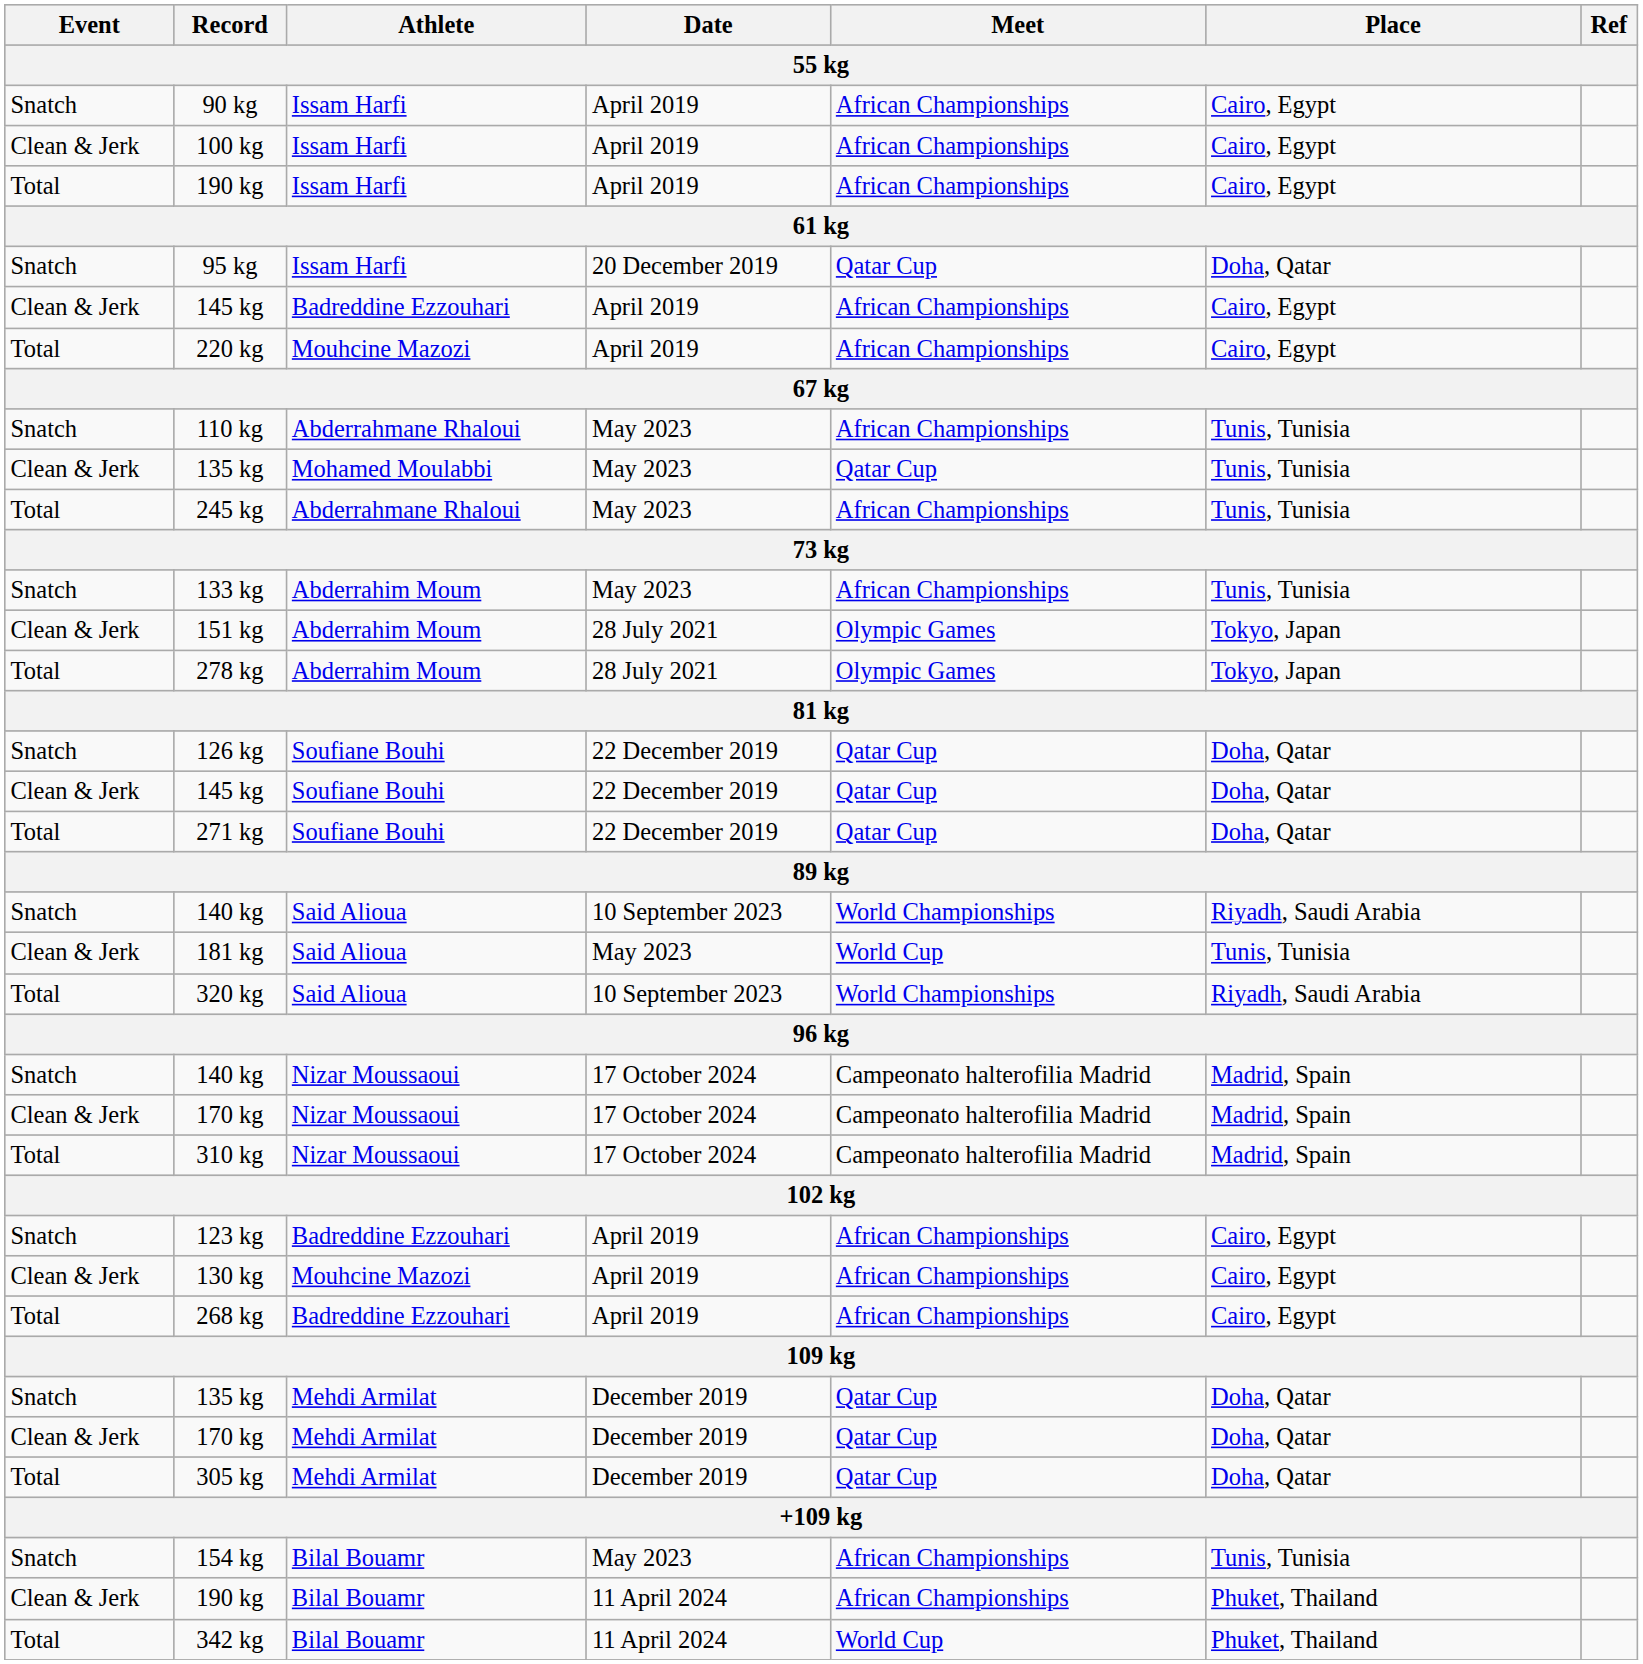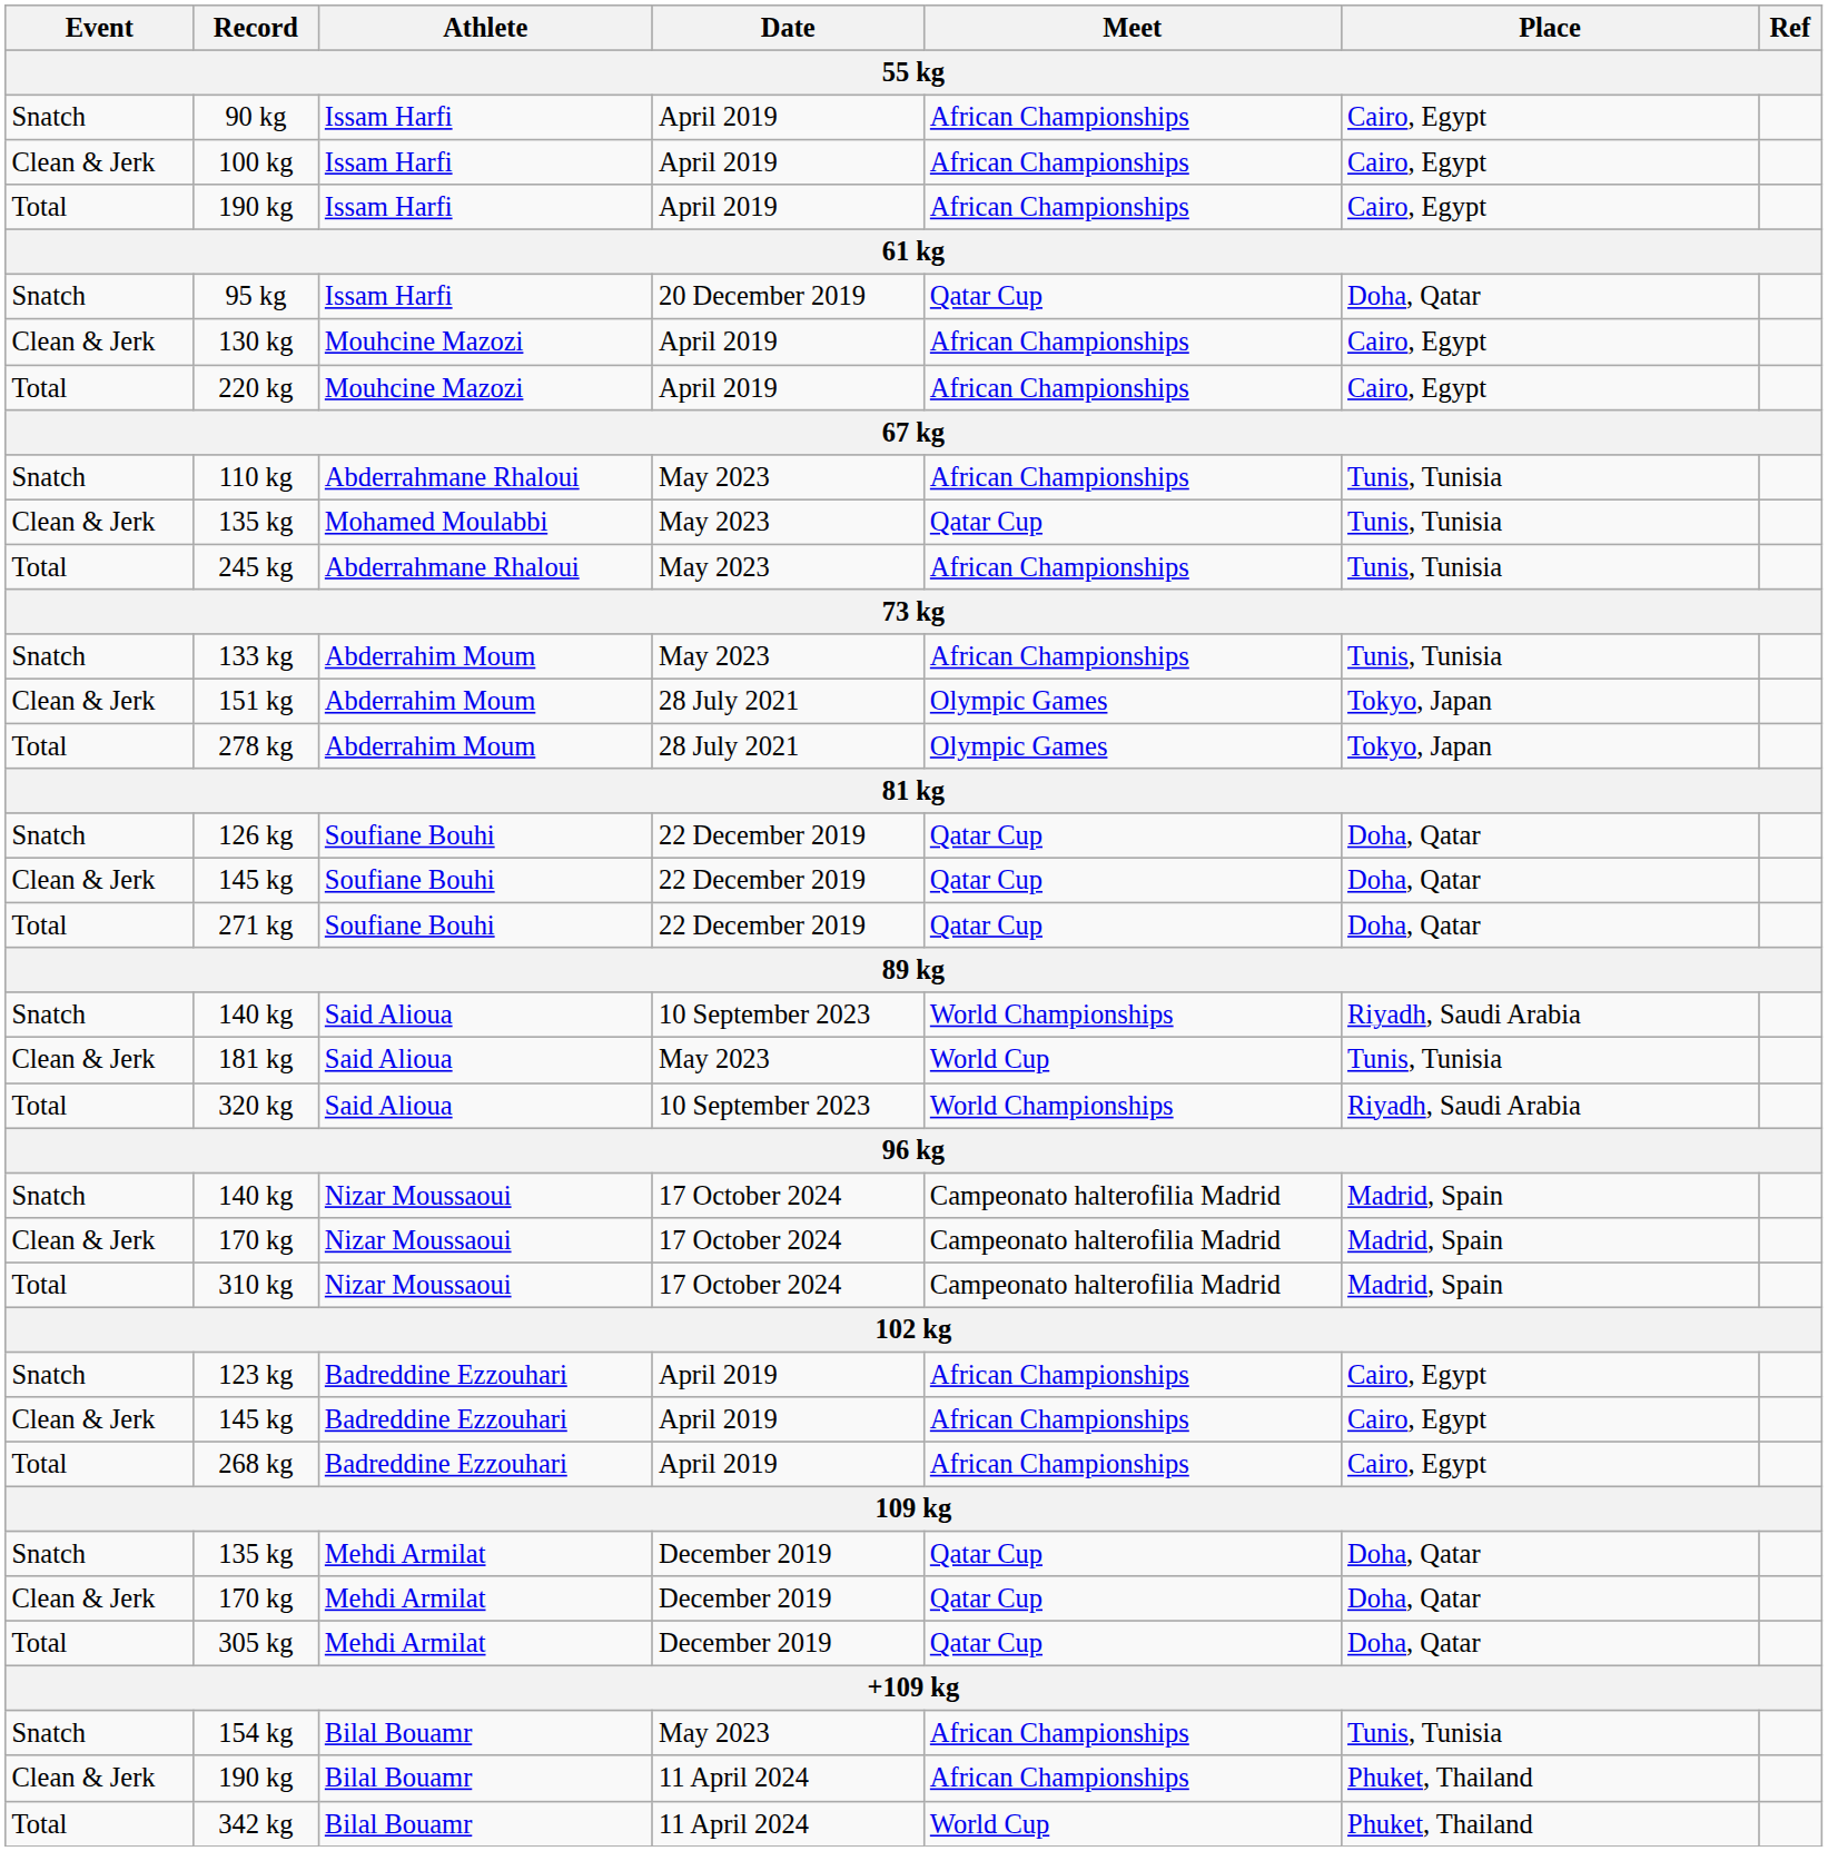 <table class="wikitable" style="font-size:95%;">
 <tr>
 <th width=9%>Event</th>
 <th width=6%>Record</th>
 <th width=16%>Athlete</th>
 <th width=13%>Date</th>
 <th width=20%>Meet</th>
 <th width=20%>Place</th>
 <th width=3%>Ref</th>
 </tr>
 <tr bgcolor="#DDDDDD">
 <th colspan="7">55 kg</th>
 </tr>
 <tr>
 <td>Snatch</td>
 <td align="center">90 kg</td>
 <td><a href='#'>Issam Harfi</a></td>
 <td>April 2019</td>
 <td><a href='#'>African Championships</a></td>
 <td><a href='#'>Cairo</a>, Egypt</td>
 <td></td>
 </tr>
 <tr>
 <td>Clean & Jerk</td>
 <td align="center">100 kg</td>
 <td><a href='#'>Issam Harfi</a></td>
 <td>April 2019</td>
 <td><a href='#'>African Championships</a></td>
 <td><a href='#'>Cairo</a>, Egypt</td>
 <td></td>
 </tr>
 <tr>
 <td>Total</td>
 <td align="center">190 kg</td>
 <td><a href='#'>Issam Harfi</a></td>
 <td>April 2019</td>
 <td><a href='#'>African Championships</a></td>
 <td><a href='#'>Cairo</a>, Egypt</td>
 <td></td>
 </tr>
 <tr bgcolor="#DDDDDD">
 <th colspan="7">61 kg</th>
 </tr>
 <tr>
 <td>Snatch</td>
 <td align="center">95 kg</td>
 <td><a href='#'>Issam Harfi</a></td>
 <td>20 December 2019</td>
 <td><a href='#'>Qatar Cup</a></td>
 <td><a href='#'>Doha</a>, Qatar</td>
 <td></td>
 </tr>
 <tr>
 <td>Clean & Jerk</td>
-<td align="center">145 kg</td>
-<td><a href='#'>Badreddine Ezzouhari</a></td>
+<td align="center">130 kg</td>
+<td><a href='#'>Mouhcine Mazozi</a></td>
 <td>April 2019</td>
 <td><a href='#'>African Championships</a></td>
 <td><a href='#'>Cairo</a>, Egypt</td>
 <td></td>
 </tr>
 <tr>
 <td>Total</td>
 <td align="center">220 kg</td>
 <td><a href='#'>Mouhcine Mazozi</a></td>
 <td>April 2019</td>
 <td><a href='#'>African Championships</a></td>
 <td><a href='#'>Cairo</a>, Egypt</td>
 <td></td>
 </tr>
 <tr bgcolor="#DDDDDD">
 <th colspan="7">67 kg</th>
 </tr>
 <tr>
 <td>Snatch</td>
 <td align="center">110 kg</td>
 <td><a href='#'>Abderrahmane Rhaloui</a></td>
 <td>May 2023</td>
 <td><a href='#'>African Championships</a></td>
 <td><a href='#'>Tunis</a>, Tunisia</td>
 <td></td>
 </tr>
 <tr>
 <td>Clean & Jerk</td>
 <td align="center">135 kg</td>
 <td><a href='#'>Mohamed Moulabbi</a></td>
 <td>May 2023</td>
 <td><a href='#'>Qatar Cup</a></td>
 <td><a href='#'>Tunis</a>, Tunisia</td>
 <td></td>
 </tr>
 <tr>
 <td>Total</td>
 <td align="center">245 kg</td>
 <td><a href='#'>Abderrahmane Rhaloui</a></td>
 <td>May 2023</td>
 <td><a href='#'>African Championships</a></td>
 <td><a href='#'>Tunis</a>, Tunisia</td>
 <td></td>
 </tr>
 <tr bgcolor="#DDDDDD">
 <th colspan="7">73 kg</th>
 </tr>
 <tr>
 <td>Snatch</td>
 <td align="center">133 kg</td>
 <td><a href='#'>Abderrahim Moum</a></td>
 <td>May 2023</td>
 <td><a href='#'>African Championships</a></td>
 <td><a href='#'>Tunis</a>, Tunisia</td>
 <td></td>
 </tr>
 <tr>
 <td>Clean & Jerk</td>
 <td align="center">151 kg</td>
 <td><a href='#'>Abderrahim Moum</a></td>
 <td>28 July 2021</td>
 <td><a href='#'>Olympic Games</a></td>
 <td><a href='#'>Tokyo</a>, Japan</td>
 <td></td>
 </tr>
 <tr>
 <td>Total</td>
 <td align="center">278 kg</td>
 <td><a href='#'>Abderrahim Moum</a></td>
 <td>28 July 2021</td>
 <td><a href='#'>Olympic Games</a></td>
 <td><a href='#'>Tokyo</a>, Japan</td>
 <td></td>
 </tr>
 <tr bgcolor="#DDDDDD">
 <th colspan="7">81 kg</th>
 </tr>
 <tr>
 <td>Snatch</td>
 <td align="center">126 kg</td>
 <td><a href='#'>Soufiane Bouhi</a></td>
 <td>22 December 2019</td>
 <td><a href='#'>Qatar Cup</a></td>
 <td><a href='#'>Doha</a>, Qatar</td>
 <td></td>
 </tr>
 <tr>
 <td>Clean & Jerk</td>
 <td align="center">145 kg</td>
 <td><a href='#'>Soufiane Bouhi</a></td>
 <td>22 December 2019</td>
 <td><a href='#'>Qatar Cup</a></td>
 <td><a href='#'>Doha</a>, Qatar</td>
 <td></td>
 </tr>
 <tr>
 <td>Total</td>
 <td align="center">271 kg</td>
 <td><a href='#'>Soufiane Bouhi</a></td>
 <td>22 December 2019</td>
 <td><a href='#'>Qatar Cup</a></td>
 <td><a href='#'>Doha</a>, Qatar</td>
 <td></td>
 </tr>
 <tr bgcolor="#DDDDDD">
 <th colspan="7">89 kg</th>
 </tr>
 <tr>
 <td>Snatch</td>
 <td align="center">140 kg</td>
 <td><a href='#'>Said Alioua</a></td>
 <td>10 September 2023</td>
 <td><a href='#'>World Championships</a></td>
 <td><a href='#'>Riyadh</a>, Saudi Arabia</td>
 <td></td>
 </tr>
 <tr>
 <td>Clean & Jerk</td>
 <td align="center">181 kg</td>
 <td><a href='#'>Said Alioua</a></td>
 <td>May 2023</td>
 <td><a href='#'>World Cup</a></td>
 <td><a href='#'>Tunis</a>, Tunisia</td>
 <td></td>
 </tr>
 <tr>
 <td>Total</td>
 <td align="center">320 kg</td>
 <td><a href='#'>Said Alioua</a></td>
 <td>10 September 2023</td>
 <td><a href='#'>World Championships</a></td>
 <td><a href='#'>Riyadh</a>, Saudi Arabia</td>
 <td></td>
 </tr>
 <tr bgcolor="#DDDDDD">
 <th colspan="7">96 kg</th>
 </tr>
 <tr>
 <td>Snatch</td>
 <td align="center">140 kg</td>
 <td><a href='#'>Nizar Moussaoui</a></td>
 <td>17 October 2024</td>
 <td>Campeonato halterofilia Madrid</td>
 <td><a href='#'>Madrid</a>, Spain</td>
 <td></td>
 </tr>
 <tr>
 <td>Clean & Jerk</td>
 <td align="center">170 kg</td>
 <td><a href='#'>Nizar Moussaoui</a></td>
 <td>17 October 2024</td>
 <td>Campeonato halterofilia Madrid</td>
 <td><a href='#'>Madrid</a>, Spain</td>
 <td></td>
 </tr>
 <tr>
 <td>Total</td>
 <td align="center">310 kg</td>
 <td><a href='#'>Nizar Moussaoui</a></td>
 <td>17 October 2024</td>
 <td>Campeonato halterofilia Madrid</td>
 <td><a href='#'>Madrid</a>, Spain</td>
 <td></td>
 </tr>
 <tr bgcolor="#DDDDDD">
 <th colspan="7">102 kg</th>
 </tr>
 <tr>
 <td>Snatch</td>
 <td align="center">123 kg</td>
 <td><a href='#'>Badreddine Ezzouhari</a></td>
 <td>April 2019</td>
 <td><a href='#'>African Championships</a></td>
 <td><a href='#'>Cairo</a>, Egypt</td>
 <td></td>
 </tr>
 <tr>
 <td>Clean & Jerk</td>
-<td align="center">130 kg</td>
-<td><a href='#'>Mouhcine Mazozi</a></td>
+<td align="center">145 kg</td>
+<td><a href='#'>Badreddine Ezzouhari</a></td>
 <td>April 2019</td>
 <td><a href='#'>African Championships</a></td>
 <td><a href='#'>Cairo</a>, Egypt</td>
 <td></td>
 </tr>
 <tr>
 <td>Total</td>
 <td align="center">268 kg</td>
 <td><a href='#'>Badreddine Ezzouhari</a></td>
 <td>April 2019</td>
 <td><a href='#'>African Championships</a></td>
 <td><a href='#'>Cairo</a>, Egypt</td>
 <td></td>
 </tr>
 <tr bgcolor="#DDDDDD">
 <th colspan="7">109 kg</th>
 </tr>
 <tr>
 <td>Snatch</td>
 <td align="center">135 kg</td>
 <td><a href='#'>Mehdi Armilat</a></td>
 <td>December 2019</td>
 <td><a href='#'>Qatar Cup</a></td>
 <td><a href='#'>Doha</a>, Qatar</td>
 <td></td>
 </tr>
 <tr>
 <td>Clean & Jerk</td>
 <td align="center">170 kg</td>
 <td><a href='#'>Mehdi Armilat</a></td>
 <td>December 2019</td>
 <td><a href='#'>Qatar Cup</a></td>
 <td><a href='#'>Doha</a>, Qatar</td>
 <td></td>
 </tr>
 <tr>
 <td>Total</td>
 <td align="center">305 kg</td>
 <td><a href='#'>Mehdi Armilat</a></td>
 <td>December 2019</td>
 <td><a href='#'>Qatar Cup</a></td>
 <td><a href='#'>Doha</a>, Qatar</td>
 <td></td>
 </tr>
 <tr bgcolor="#DDDDDD">
 <th colspan="7">+109 kg</th>
 </tr>
 <tr>
 <td>Snatch</td>
 <td align="center">154 kg</td>
 <td><a href='#'>Bilal Bouamr</a></td>
 <td>May 2023</td>
 <td><a href='#'>African Championships</a></td>
 <td><a href='#'>Tunis</a>, Tunisia</td>
 <td></td>
 </tr>
 <tr>
 <td>Clean & Jerk</td>
 <td align="center">190 kg</td>
 <td><a href='#'>Bilal Bouamr</a></td>
 <td>11 April 2024</td>
 <td><a href='#'>African Championships</a></td>
 <td><a href='#'>Phuket</a>, Thailand</td>
 <td></td>
 </tr>
 <tr>
 <td>Total</td>
 <td align="center">342 kg</td>
 <td><a href='#'>Bilal Bouamr</a></td>
 <td>11 April 2024</td>
 <td><a href='#'>World Cup</a></td>
 <td><a href='#'>Phuket</a>, Thailand</td>
 <td></td>
 </tr>
 </table>
